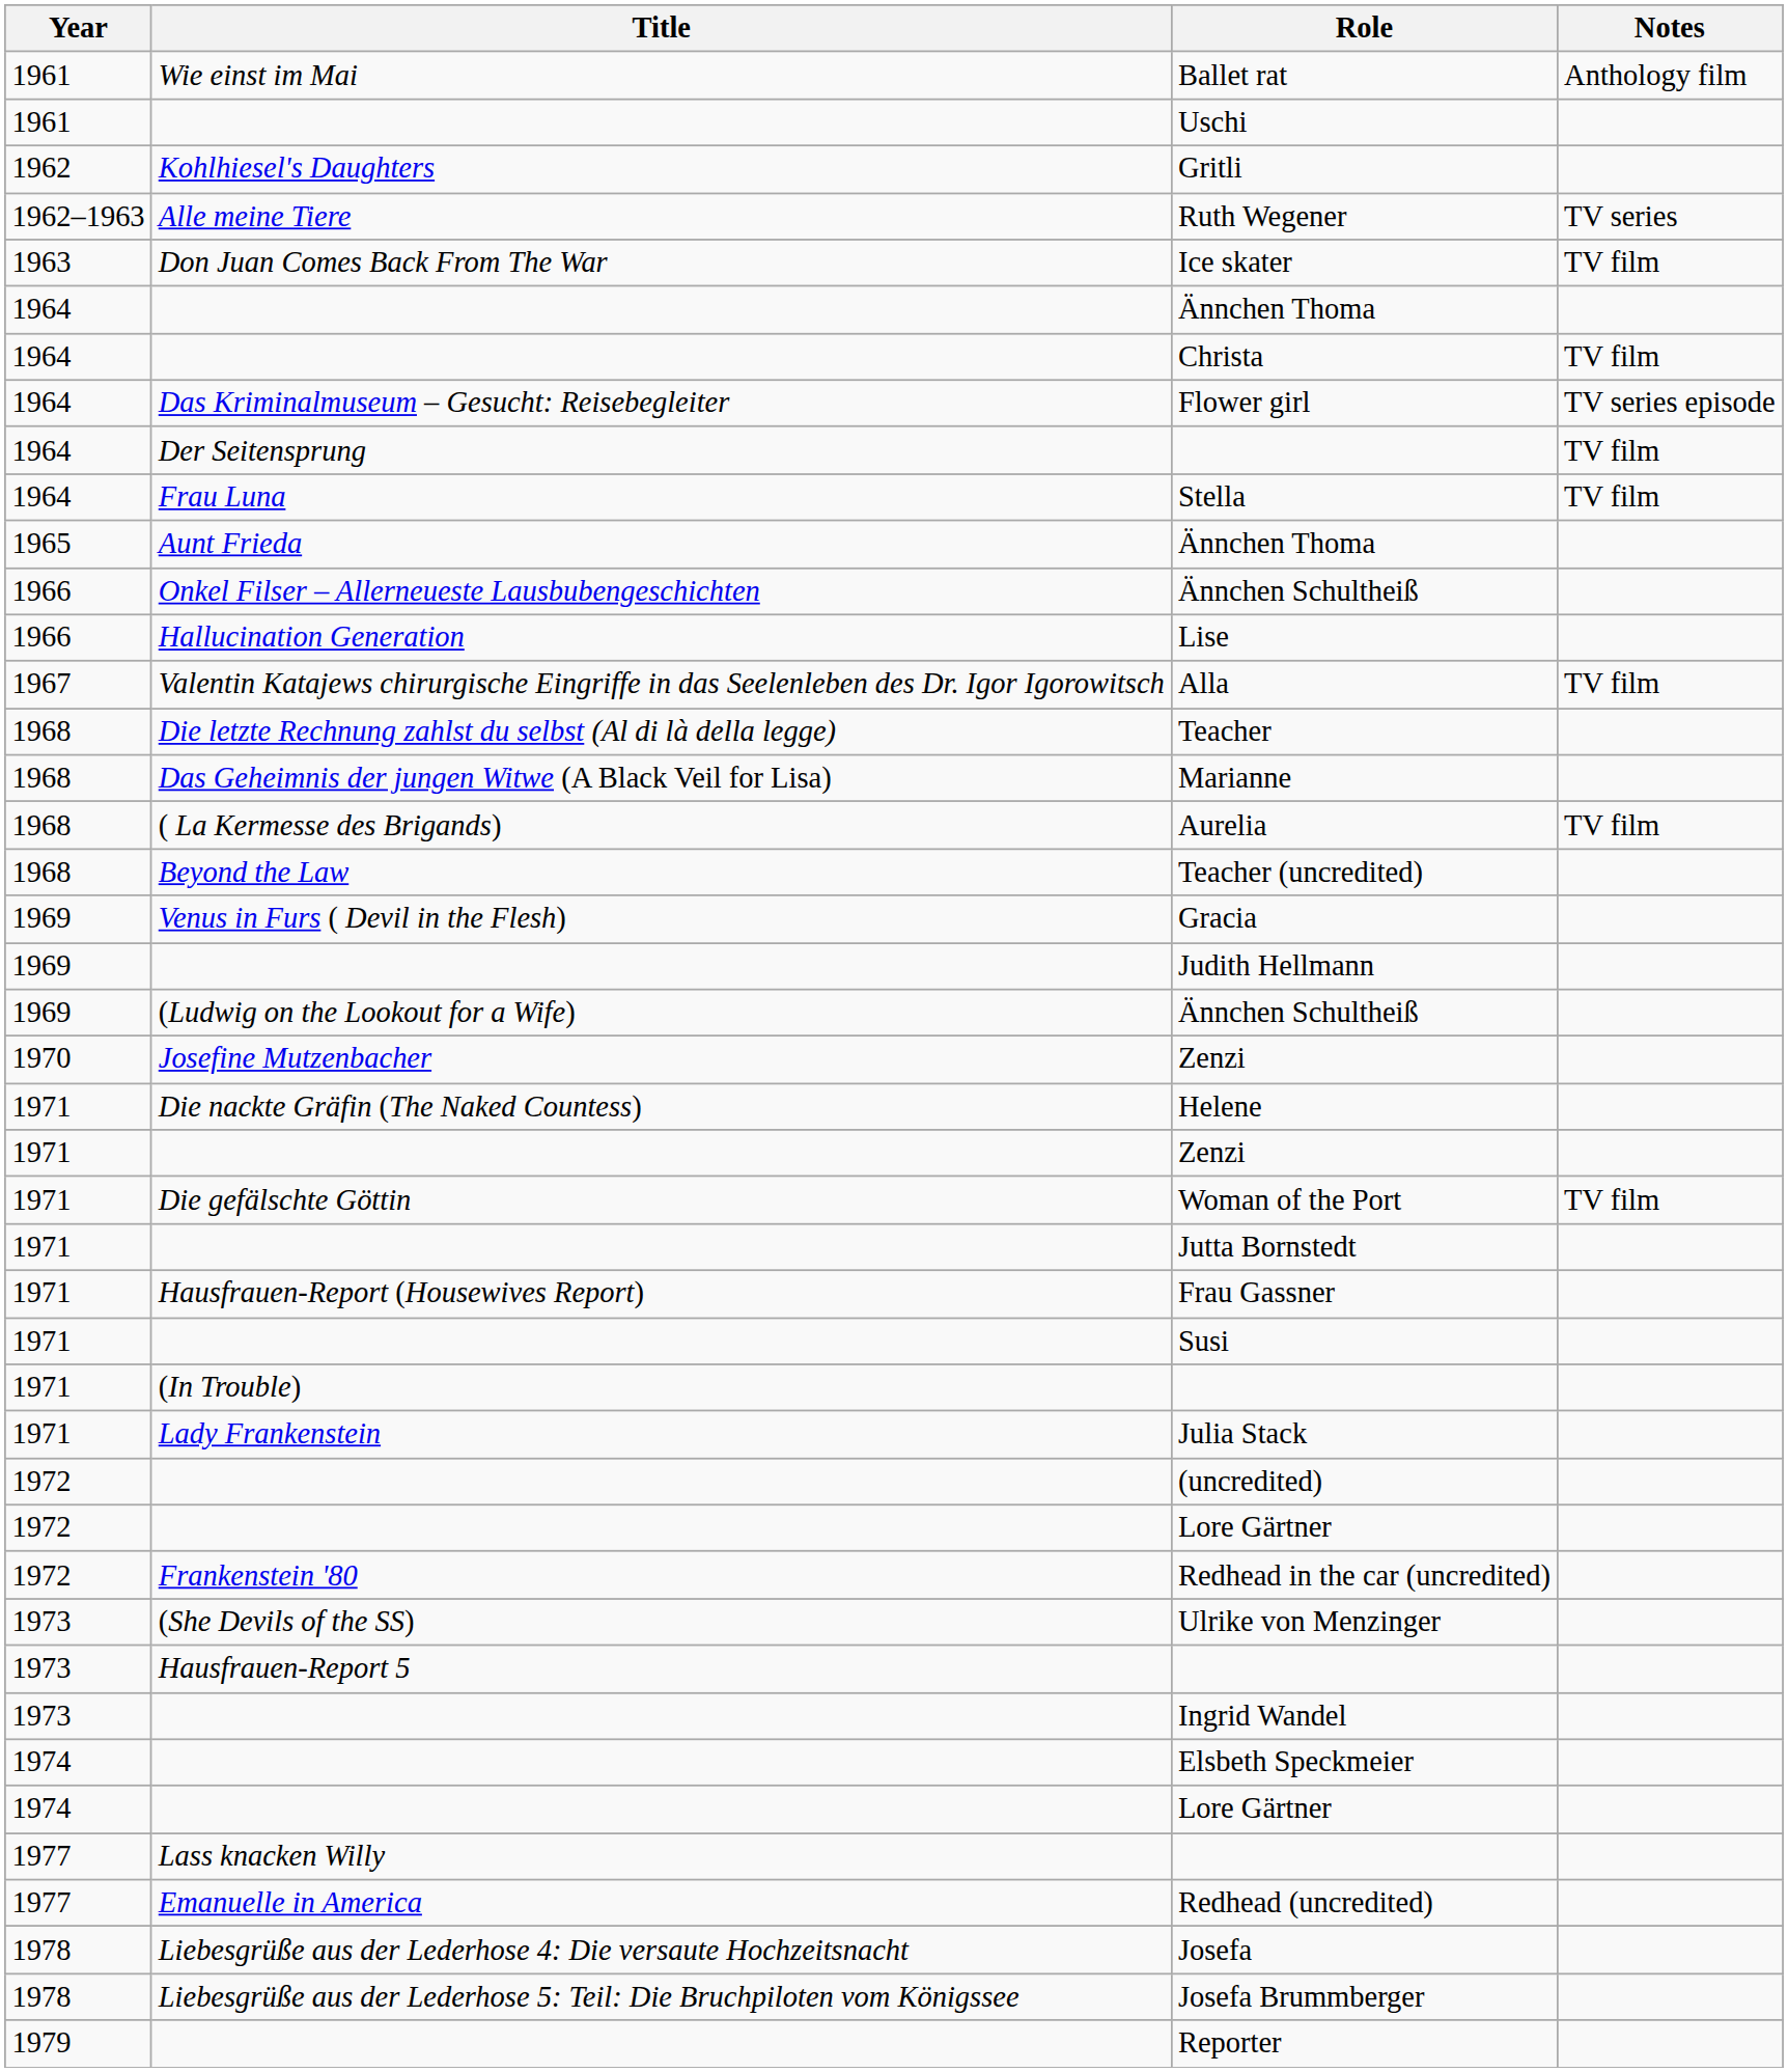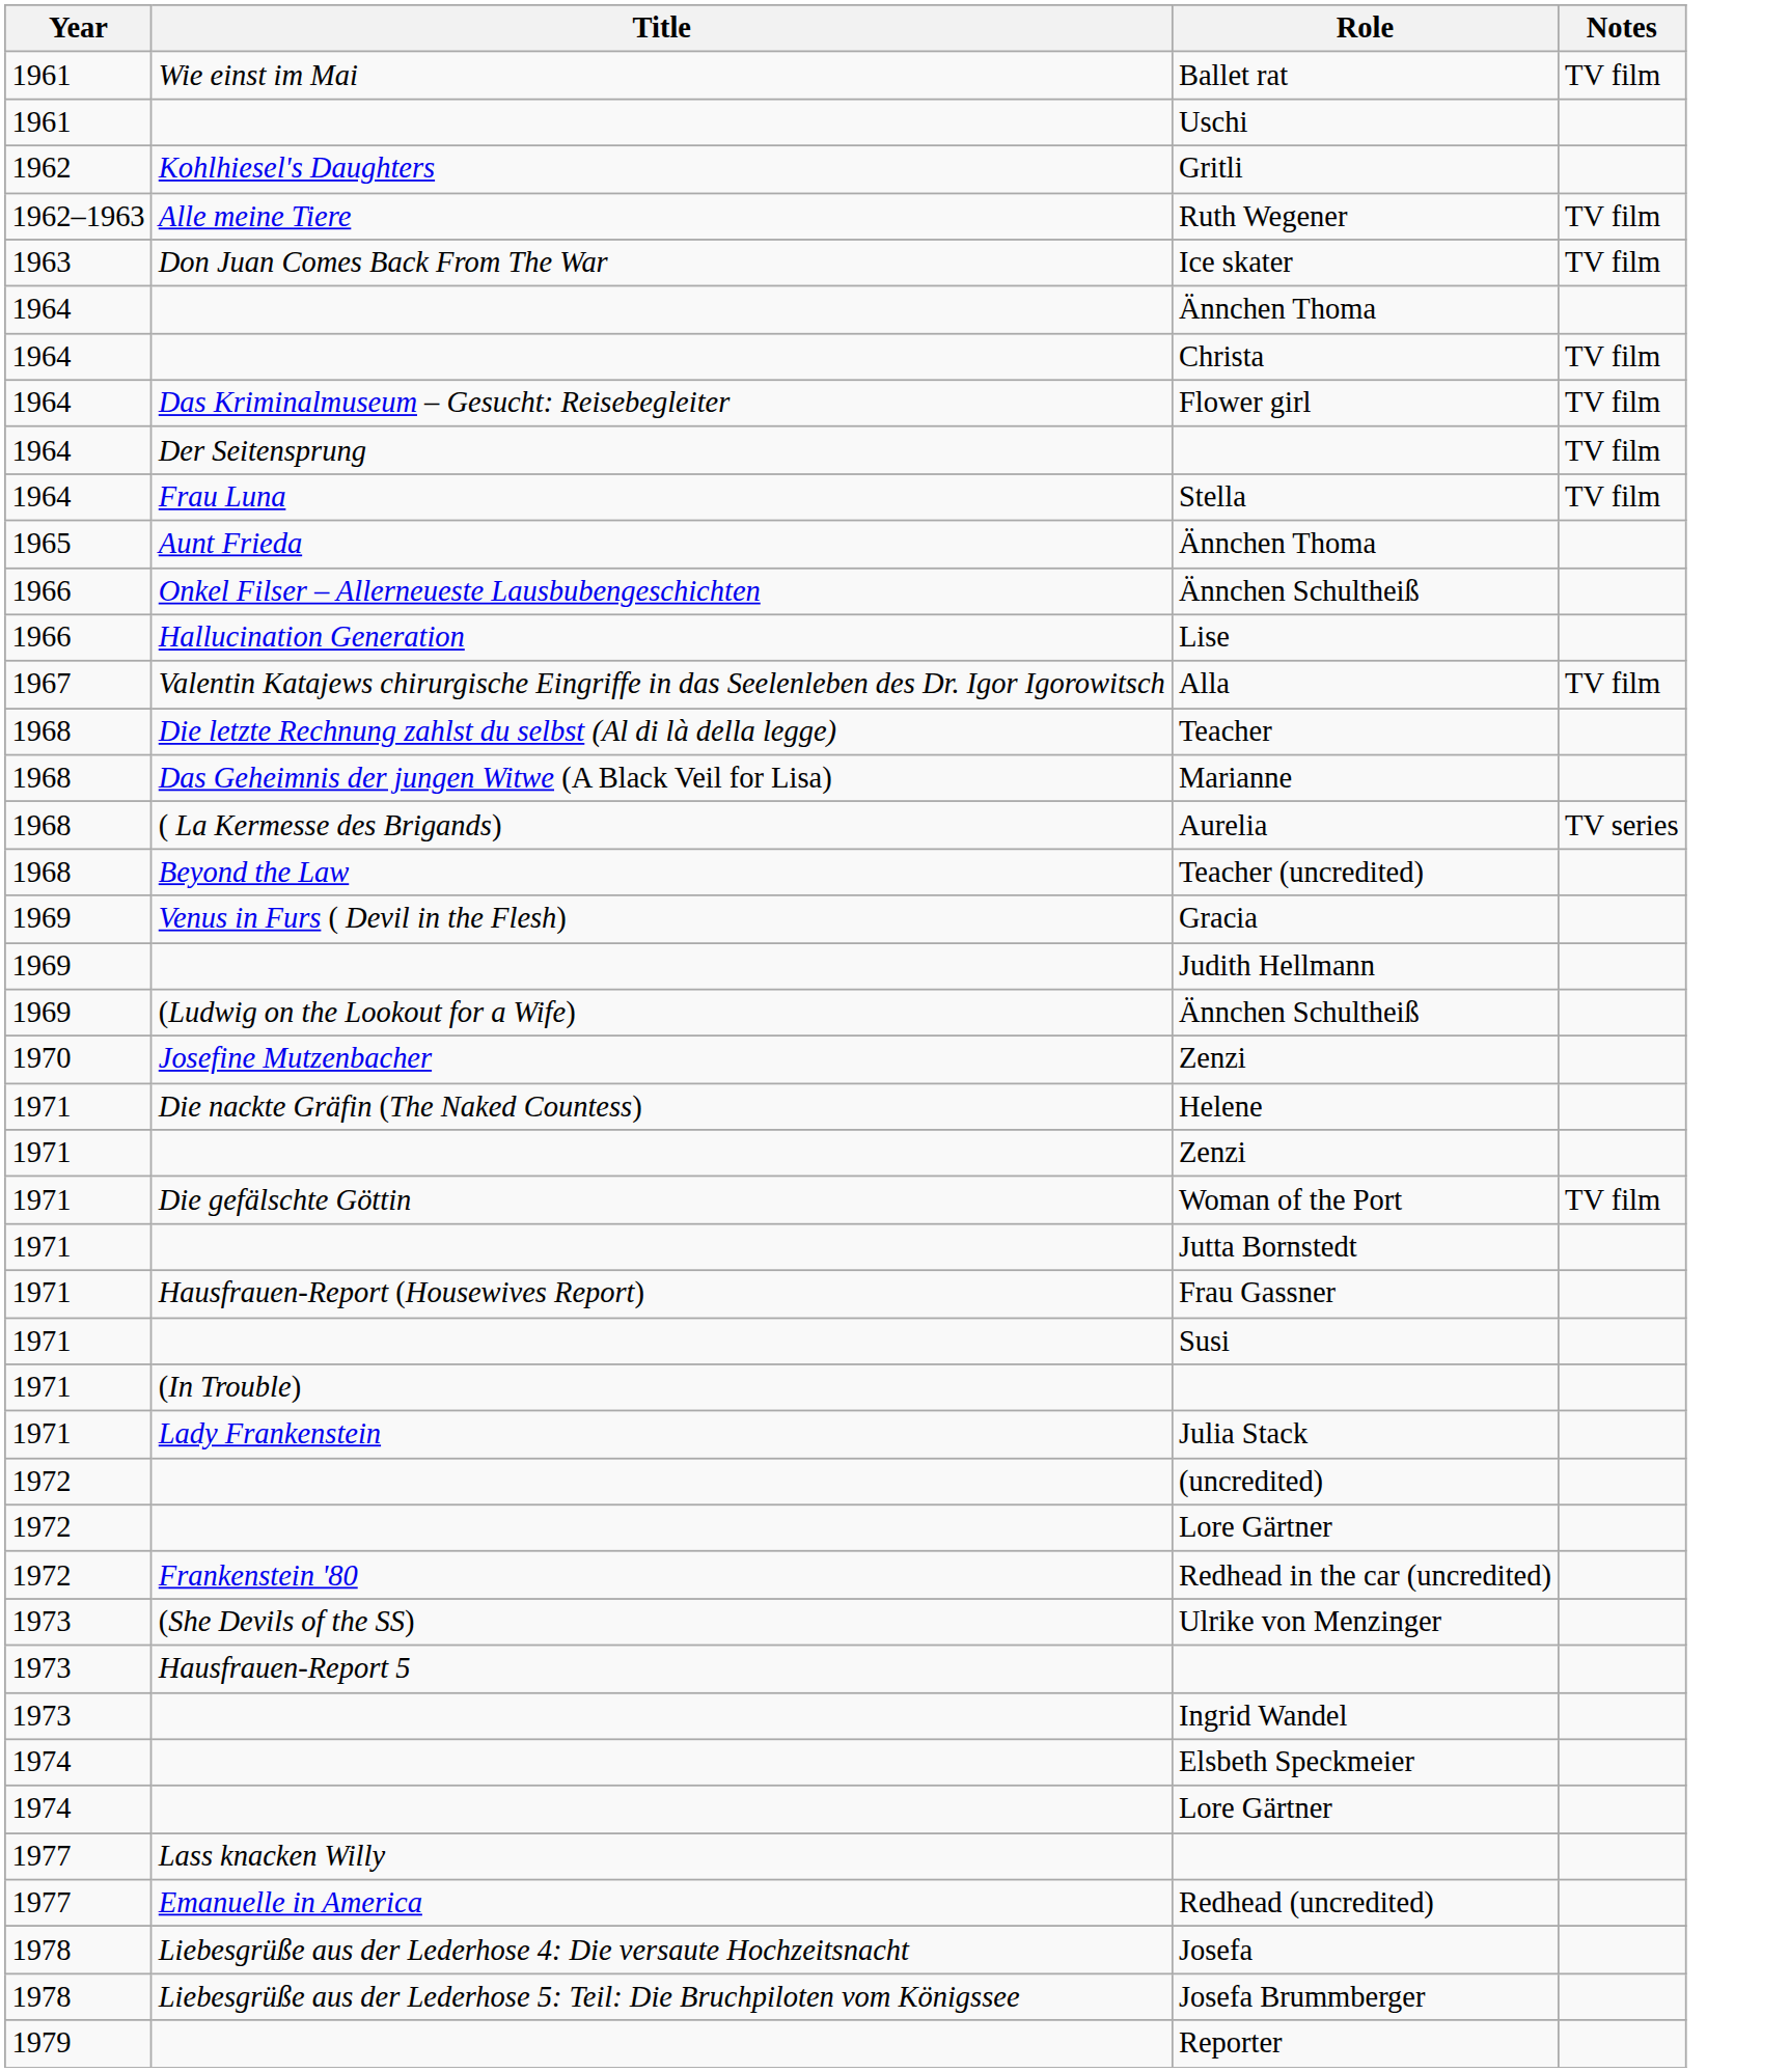 <table class="wikitable sortable">
 <tr>
 <th>Year</th>
 <th>Title</th>
 <th>Role</th>
 <th class="unsortable">Notes</th>
 </tr>
 <tr>
 <td>1961</td>
 <td><em>Wie einst im Mai</em></td>
 <td>Ballet rat</td>
-<td>Anthology film</td>
+<td>TV film</td>
 </tr>
 <tr>
 <td>1961</td>
 <td><em></em></td>
 <td>Uschi</td>
 <td></td>
 </tr>
 <tr>
 <td>1962</td>
 <td><em><a href='#'>Kohlhiesel's Daughters</a></em></td>
 <td>Gritli</td>
 <td></td>
 </tr>
 <tr>
 <td>1962–1963</td>
 <td><em><a href='#'>Alle meine Tiere</a></em></td>
 <td>Ruth Wegener</td>
-<td>TV series</td>
+<td>TV film</td>
 </tr>
 <tr>
 <td>1963</td>
 <td><em>Don Juan Comes Back From The War</em></td>
 <td>Ice skater</td>
 <td>TV film</td>
 </tr>
 <tr>
 <td>1964</td>
 <td><em></em></td>
 <td>Ännchen Thoma</td>
 <td></td>
 </tr>
 <tr>
 <td>1964</td>
 <td><em></em></td>
 <td>Christa</td>
 <td>TV film</td>
 </tr>
 <tr>
 <td>1964</td>
 <td><em><a href='#'>Das Kriminalmuseum</a> – Gesucht: Reisebegleiter</em></td>
 <td>Flower girl</td>
-<td>TV series episode</td>
+<td>TV film</td>
 </tr>
 <tr>
 <td>1964</td>
 <td><em>Der Seitensprung</em></td>
 <td></td>
 <td>TV film</td>
 </tr>
 <tr>
 <td>1964</td>
 <td><em><a href='#'>Frau Luna</a></em></td>
 <td>Stella</td>
 <td>TV film</td>
 </tr>
 <tr>
 <td>1965</td>
 <td><em><a href='#'>Aunt Frieda</a></em></td>
 <td>Ännchen Thoma</td>
 <td></td>
 </tr>
 <tr>
 <td>1966</td>
 <td><em><a href='#'>Onkel Filser – Allerneueste Lausbubengeschichten</a></em></td>
 <td>Ännchen Schultheiß</td>
 <td></td>
 </tr>
 <tr>
 <td>1966</td>
 <td><em><a href='#'>Hallucination Generation</a></em></td>
 <td>Lise</td>
 <td></td>
 </tr>
 <tr>
 <td>1967</td>
 <td><em>Valentin Katajews chirurgische Eingriffe in das Seelenleben des Dr. Igor Igorowitsch</em></td>
 <td>Alla</td>
 <td>TV film</td>
 </tr>
 <tr>
 <td>1968</td>
 <td><em><a href='#'>Die letzte Rechnung zahlst du selbst</a> (Al di là della legge)</em></td>
 <td>Teacher</td>
 <td></td>
 </tr>
 <tr>
 <td>1968</td>
 <td><em><a href='#'>Das Geheimnis der jungen Witwe</a></em> (A Black Veil for Lisa)</td>
 <td>Marianne</td>
 <td></td>
 </tr>
 <tr>
 <td>1968</td>
 <td><em></em> ( <em>La Kermesse des Brigands</em>)</td>
 <td>Aurelia</td>
-<td>TV film</td>
+<td>TV series</td>
 </tr>
 <tr>
 <td>1968</td>
 <td><em><a href='#'>Beyond the Law</a></em></td>
 <td>Teacher (uncredited)</td>
 <td></td>
 </tr>
 <tr>
 <td>1969</td>
 <td><em><a href='#'>Venus in Furs</a></em> ( <em>Devil in the Flesh</em>)</td>
 <td>Gracia</td>
 <td></td>
 </tr>
 <tr>
 <td>1969</td>
 <td><em></em></td>
 <td>Judith Hellmann</td>
 <td></td>
 </tr>
 <tr>
 <td>1969</td>
 <td><em></em> (<em>Ludwig on the Lookout for a Wife</em>)</td>
 <td>Ännchen Schultheiß</td>
 <td></td>
 </tr>
 <tr>
 <td>1970</td>
 <td><em><a href='#'>Josefine Mutzenbacher</a></em></td>
 <td>Zenzi</td>
 <td></td>
 </tr>
 <tr>
 <td>1971</td>
 <td><em>Die nackte Gräfin</em> (<em>The Naked Countess</em>)</td>
 <td>Helene</td>
 <td></td>
 </tr>
 <tr>
 <td>1971</td>
 <td><em></em></td>
 <td>Zenzi</td>
 <td></td>
 </tr>
 <tr>
 <td>1971</td>
 <td><em>Die gefälschte Göttin </em></td>
 <td>Woman of the Port</td>
 <td>TV film</td>
 </tr>
 <tr>
 <td>1971</td>
 <td><em></em></td>
 <td>Jutta Bornstedt</td>
 <td></td>
 </tr>
 <tr>
 <td>1971</td>
 <td><em>Hausfrauen-Report</em> (<em>Housewives Report</em>)</td>
 <td>Frau Gassner</td>
 <td></td>
 </tr>
 <tr>
 <td>1971</td>
 <td><em></em></td>
 <td>Susi</td>
 <td></td>
 </tr>
 <tr>
 <td>1971</td>
 <td><em></em> (<em>In Trouble</em>)</td>
 <td></td>
 <td></td>
 </tr>
 <tr>
 <td>1971</td>
 <td><em><a href='#'>Lady Frankenstein</a></em></td>
 <td>Julia Stack</td>
 <td></td>
 </tr>
 <tr>
 <td>1972</td>
 <td><em></em></td>
 <td>(uncredited)</td>
 <td></td>
 </tr>
 <tr>
 <td>1972</td>
 <td><em></em></td>
 <td>Lore Gärtner</td>
 <td></td>
 </tr>
 <tr>
 <td>1972</td>
 <td><em><a href='#'>Frankenstein '80</a></em></td>
 <td>Redhead in the car (uncredited)</td>
 <td></td>
 </tr>
 <tr>
 <td>1973</td>
 <td><em></em> (<em>She Devils of the SS</em>)</td>
 <td>Ulrike von Menzinger</td>
 <td></td>
 </tr>
 <tr>
 <td>1973</td>
 <td><em>Hausfrauen-Report 5</em></td>
 <td></td>
 <td></td>
 </tr>
 <tr>
 <td>1973</td>
 <td><em></em></td>
 <td>Ingrid Wandel</td>
 <td></td>
 </tr>
 <tr>
 <td>1974</td>
 <td><em></em></td>
 <td>Elsbeth Speckmeier</td>
 <td></td>
 </tr>
 <tr>
 <td>1974</td>
 <td><em></em></td>
 <td>Lore Gärtner</td>
 <td></td>
 </tr>
 <tr>
 <td>1977</td>
 <td><em>Lass knacken Willy</em></td>
 <td></td>
 <td></td>
 </tr>
 <tr>
 <td>1977</td>
 <td><em><a href='#'>Emanuelle in America</a></em></td>
 <td>Redhead (uncredited)</td>
 <td></td>
 </tr>
 <tr>
 <td>1978</td>
 <td><em>Liebesgrüße aus der Lederhose 4: Die versaute Hochzeitsnacht</em></td>
 <td>Josefa</td>
 <td></td>
 </tr>
 <tr>
 <td>1978</td>
 <td><em>Liebesgrüße aus der Lederhose 5: Teil: Die Bruchpiloten vom Königssee</em></td>
 <td>Josefa Brummberger</td>
 <td></td>
 </tr>
 <tr>
 <td>1979</td>
 <td><em></em></td>
 <td>Reporter</td>
 <td></td>
 </tr>
 <tr>
 </tr>
 </table>
